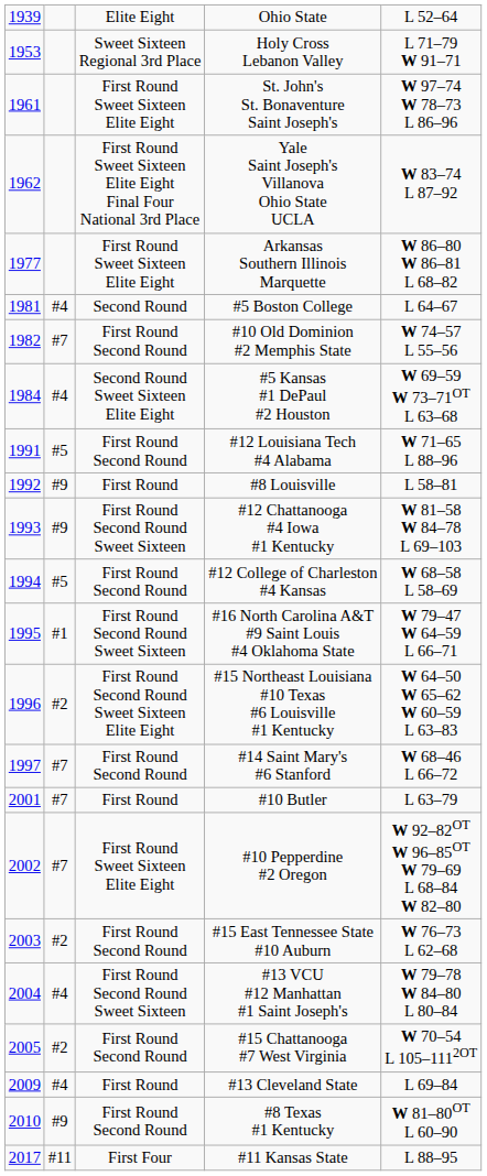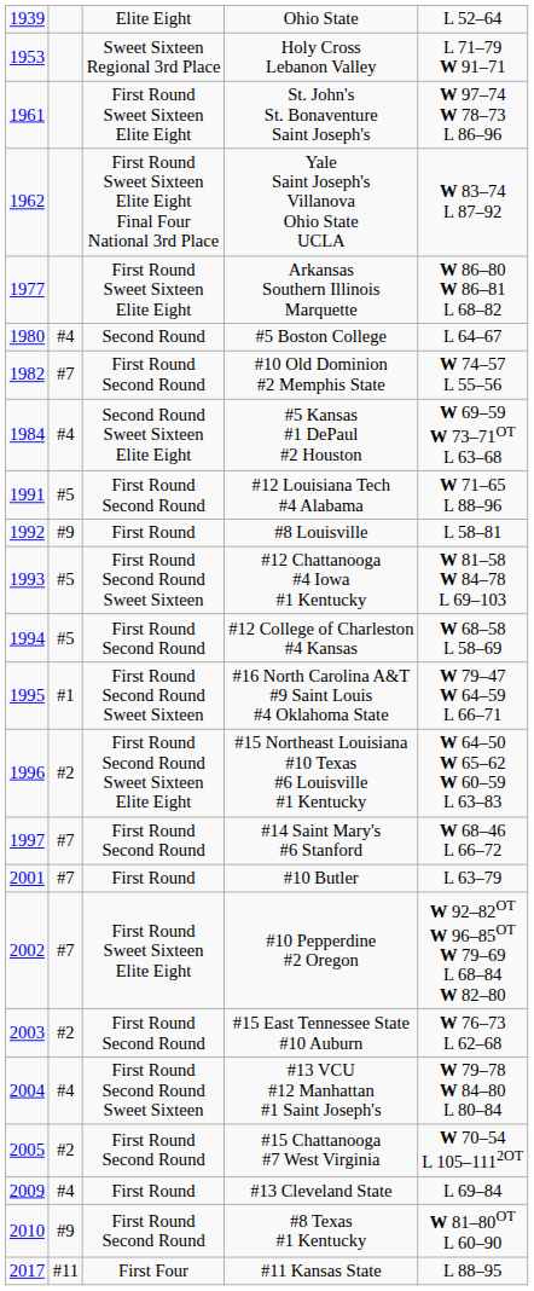 <table class="wikitable">
 <tr align="center">
 <td><a href='#'>1939</a></td>
 <td></td>
 <td>Elite Eight</td>
 <td>Ohio State</td>
 <td>L 52–64</td>
 </tr>
 <tr align="center">
 <td><a href='#'>1953</a></td>
 <td></td>
 <td>Sweet Sixteen<br>Regional 3rd Place</td>
 <td>Holy Cross<br>Lebanon Valley</td>
 <td>L 71–79<br><strong>W</strong> 91–71</td>
 </tr>
 <tr align="center">
 <td><a href='#'>1961</a></td>
 <td></td>
 <td>First Round<br>Sweet Sixteen<br>Elite Eight</td>
 <td>St. John's<br>St. Bonaventure<br>Saint Joseph's</td>
 <td><strong>W</strong> 97–74<br><strong>W</strong> 78–73<br>L 86–96</td>
 </tr>
 <tr align="center">
 <td><a href='#'>1962</a></td>
 <td></td>
 <td>First Round<br>Sweet Sixteen<br>Elite Eight<br>Final Four<br>National 3rd Place</td>
 <td>Yale<br>Saint Joseph's<br>Villanova<br>Ohio State<br>UCLA</td>
 <td><strong>W</strong> 83–74<br>L 87–92</td>
 </tr>
 <tr align="center">
 <td><a href='#'>1977</a></td>
 <td></td>
 <td>First Round<br>Sweet Sixteen<br>Elite Eight</td>
 <td>Arkansas<br>Southern Illinois<br>Marquette</td>
 <td><strong>W</strong> 86–80<br><strong>W</strong> 86–81<br>L 68–82</td>
 </tr>
 <tr align="center">
-<td><a href='#'>1981</a></td>
+<td><a href='#'>1980</a></td>
 <td>#4</td>
 <td>Second Round</td>
 <td>#5 Boston College</td>
 <td>L 64–67</td>
 </tr>
 <tr align="center">
 <td><a href='#'>1982</a></td>
 <td>#7</td>
 <td>First Round<br>Second Round</td>
 <td>#10 Old Dominion<br>#2 Memphis State</td>
 <td><strong>W</strong> 74–57<br>L 55–56</td>
 </tr>
 <tr align="center">
 <td><a href='#'>1984</a></td>
 <td>#4</td>
 <td>Second Round<br>Sweet Sixteen<br>Elite Eight</td>
 <td>#5 Kansas<br>#1 DePaul<br>#2 Houston</td>
 <td><strong>W</strong> 69–59<br><strong>W</strong> 73–71<sup>OT</sup><br>L 63–68</td>
 </tr>
 <tr align="center">
 <td><a href='#'>1991</a></td>
 <td>#5</td>
 <td>First Round<br>Second Round</td>
 <td>#12 Louisiana Tech<br>#4 Alabama</td>
 <td><strong>W</strong> 71–65<br>L 88–96</td>
 </tr>
 <tr align="center">
 <td><a href='#'>1992</a></td>
 <td>#9</td>
 <td>First Round</td>
 <td>#8 Louisville</td>
 <td>L 58–81</td>
 </tr>
 <tr align="center">
 <td><a href='#'>1993</a></td>
-<td>#9</td>
+<td>#5</td>
 <td>First Round<br>Second Round<br>Sweet Sixteen</td>
 <td>#12 Chattanooga<br>#4 Iowa<br>#1 Kentucky</td>
 <td><strong>W</strong> 81–58<br><strong>W</strong> 84–78<br>L 69–103</td>
 </tr>
 <tr align="center">
 <td><a href='#'>1994</a></td>
 <td>#5</td>
 <td>First Round<br>Second Round</td>
 <td>#12 College of Charleston<br>#4 Kansas</td>
 <td><strong>W</strong> 68–58<br>L 58–69</td>
 </tr>
 <tr align="center">
 <td><a href='#'>1995</a></td>
 <td>#1</td>
 <td>First Round<br>Second Round<br>Sweet Sixteen</td>
 <td>#16 North Carolina A&T<br>#9 Saint Louis<br>#4 Oklahoma State</td>
 <td><strong>W</strong> 79–47<br><strong>W</strong> 64–59<br>L 66–71</td>
 </tr>
 <tr align="center">
 <td><a href='#'>1996</a></td>
 <td>#2</td>
 <td>First Round<br>Second Round<br>Sweet Sixteen<br>Elite Eight</td>
 <td>#15 Northeast Louisiana<br>#10 Texas<br>#6 Louisville<br>#1 Kentucky</td>
 <td><strong>W</strong> 64–50<br><strong>W</strong> 65–62<br><strong>W</strong> 60–59<br>L 63–83</td>
 </tr>
 <tr align="center">
 <td><a href='#'>1997</a></td>
 <td>#7</td>
 <td>First Round<br>Second Round</td>
 <td>#14 Saint Mary's<br>#6 Stanford</td>
 <td><strong>W</strong> 68–46<br>L 66–72</td>
 </tr>
 <tr align="center">
 <td><a href='#'>2001</a></td>
 <td>#7</td>
 <td>First Round</td>
 <td>#10 Butler</td>
 <td>L 63–79</td>
 </tr>
 <tr align="center">
 <td><a href='#'>2002</a></td>
 <td>#7</td>
 <td>First Round<br>Sweet Sixteen<br>Elite Eight</td>
 <td>#10 Pepperdine<br>#2 Oregon</td>
 <td><strong>W</strong> 92–82<sup>OT</sup><br><strong>W</strong> 96–85<sup>OT</sup><br><strong>W</strong> 79–69<br>L 68–84<br><strong>W</strong> 82–80</td>
 </tr>
 <tr align="center">
 <td><a href='#'>2003</a></td>
 <td>#2</td>
 <td>First Round<br>Second Round</td>
 <td>#15 East Tennessee State<br>#10 Auburn</td>
 <td><strong>W</strong> 76–73<br>L 62–68</td>
 </tr>
 <tr align="center">
 <td><a href='#'>2004</a></td>
 <td>#4</td>
 <td>First Round<br>Second Round<br>Sweet Sixteen</td>
 <td>#13 VCU<br>#12 Manhattan<br>#1 Saint Joseph's</td>
 <td><strong>W</strong> 79–78<br><strong>W</strong> 84–80<br>L 80–84</td>
 </tr>
 <tr align="center">
 <td><a href='#'>2005</a></td>
 <td>#2</td>
 <td>First Round<br>Second Round</td>
 <td>#15 Chattanooga<br>#7 West Virginia</td>
 <td><strong>W</strong> 70–54<br>L 105–111<sup>2OT</sup></td>
 </tr>
 <tr align="center">
 <td><a href='#'>2009</a></td>
 <td>#4</td>
 <td>First Round</td>
 <td>#13 Cleveland State</td>
 <td>L 69–84</td>
 </tr>
 <tr align="center">
 <td><a href='#'>2010</a></td>
 <td>#9</td>
 <td>First Round<br>Second Round</td>
 <td>#8 Texas<br>#1 Kentucky</td>
 <td><strong>W</strong> 81–80<sup>OT</sup><br>L 60–90</td>
 </tr>
 <tr align="center">
 <td><a href='#'>2017</a></td>
 <td>#11</td>
 <td>First Four</td>
 <td>#11 Kansas State</td>
 <td>L 88–95</td>
 </tr>
 </table>
